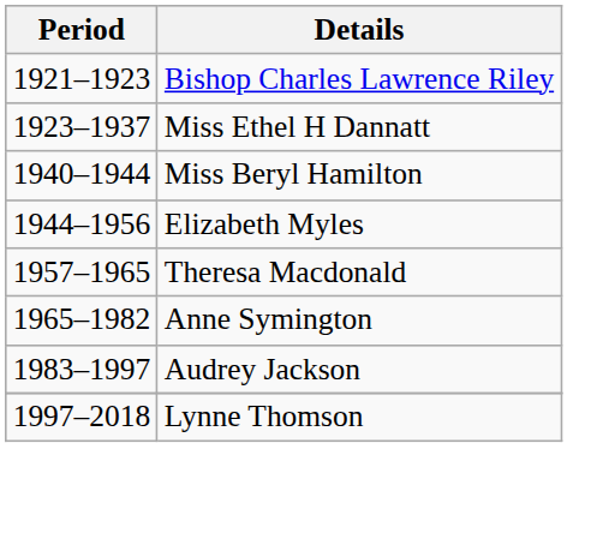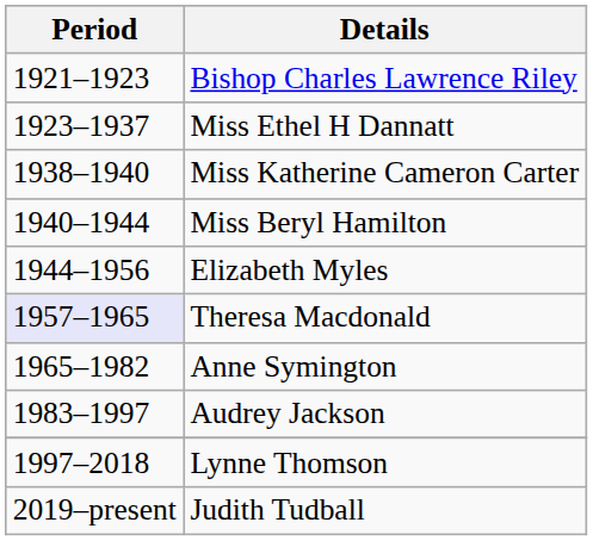 <table class="wikitable">
 <tr>
 <th>Period</th>
 <th>Details</th>
 </tr>
 <tr>
 <td>1921–1923</td>
 <td><a href='#'>Bishop Charles Lawrence Riley</a></td>
 </tr>
 <tr>
 <td>1923–1937</td>
 <td>Miss Ethel H Dannatt</td>
 </tr>
 <tr>
+<td>1938–1940</td>
+<td>Miss Katherine Cameron Carter</td>
+</tr>
+<tr>
 <td>1940–1944</td>
 <td>Miss Beryl Hamilton</td>
 </tr>
 <tr>
 <td>1944–1956</td>
 <td>Elizabeth Myles</td>
 </tr>
 <tr>
-<td>1957–1965</td>
+<td style="background: lavender;">1957–1965</td>
 <td>Theresa Macdonald</td>
 </tr>
 <tr>
 <td>1965–1982</td>
 <td>Anne Symington</td>
 </tr>
 <tr>
 <td>1983–1997</td>
 <td>Audrey Jackson</td>
 </tr>
 <tr>
 </tr>
 <tr>
 <td>1997–2018</td>
 <td>Lynne Thomson</td>
 </tr>
+<tr>
+<td>2019–present</td>
+<td>Judith Tudball</td>
+</tr>
 </table>
